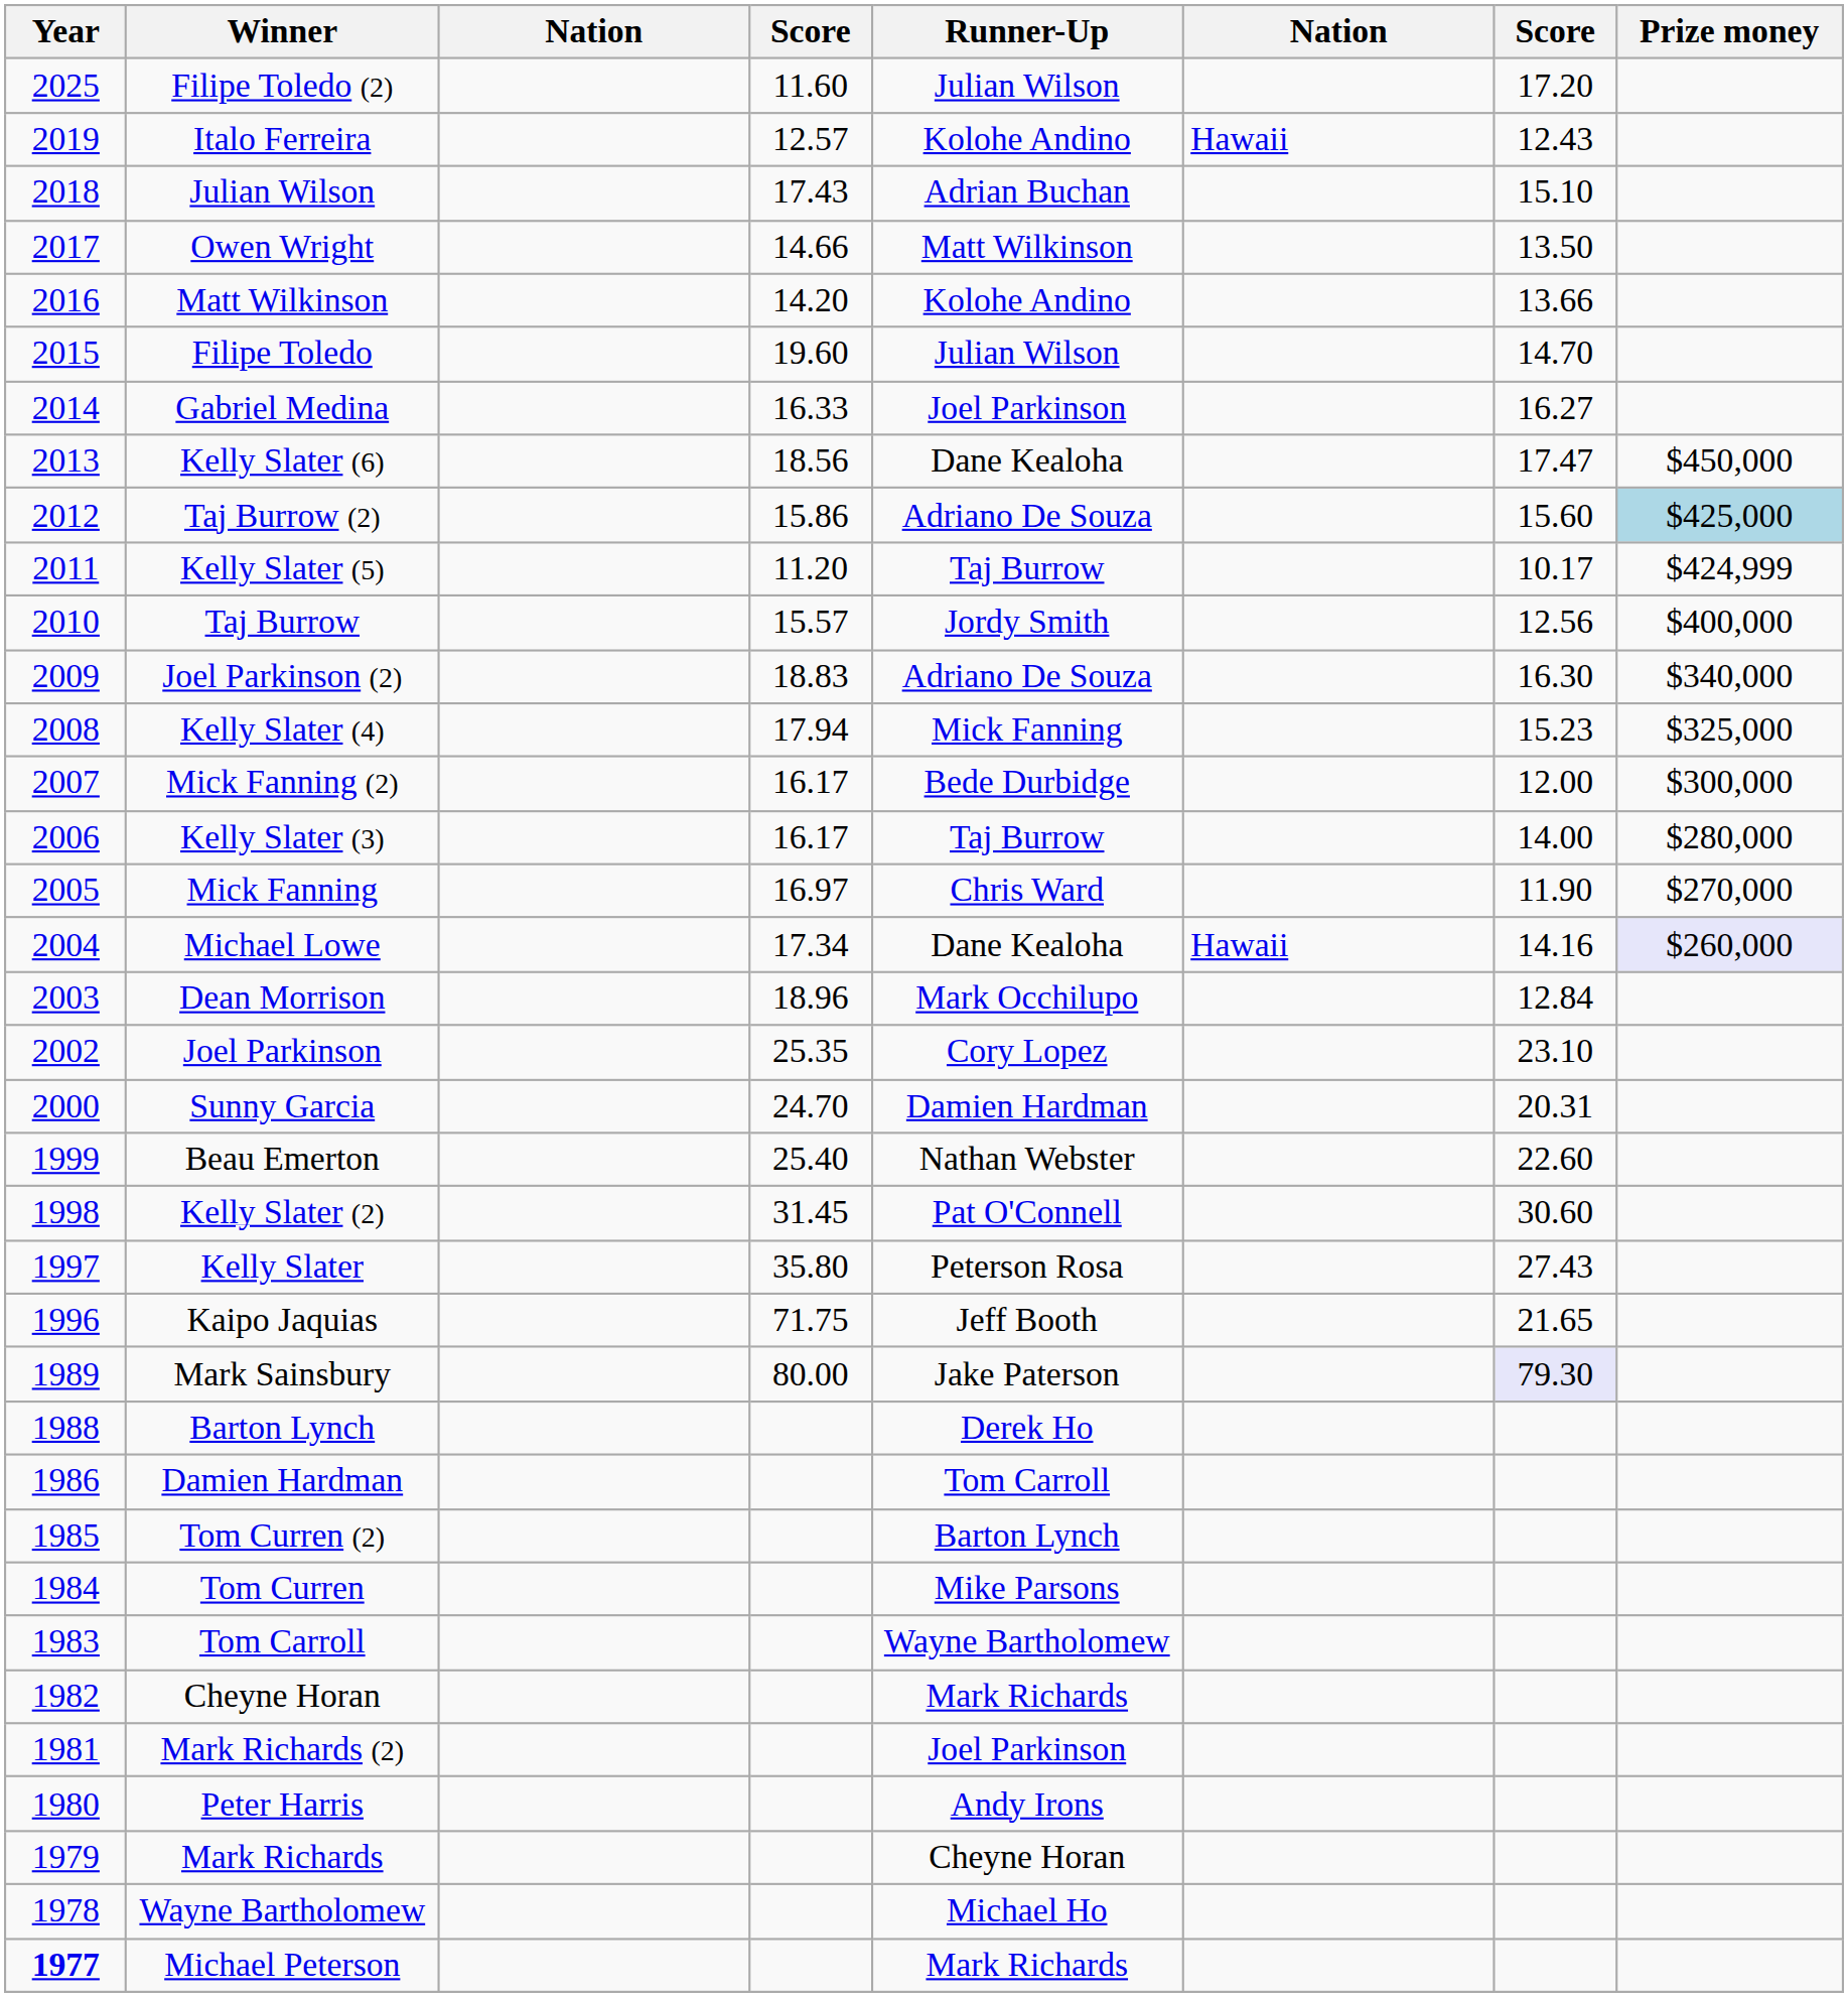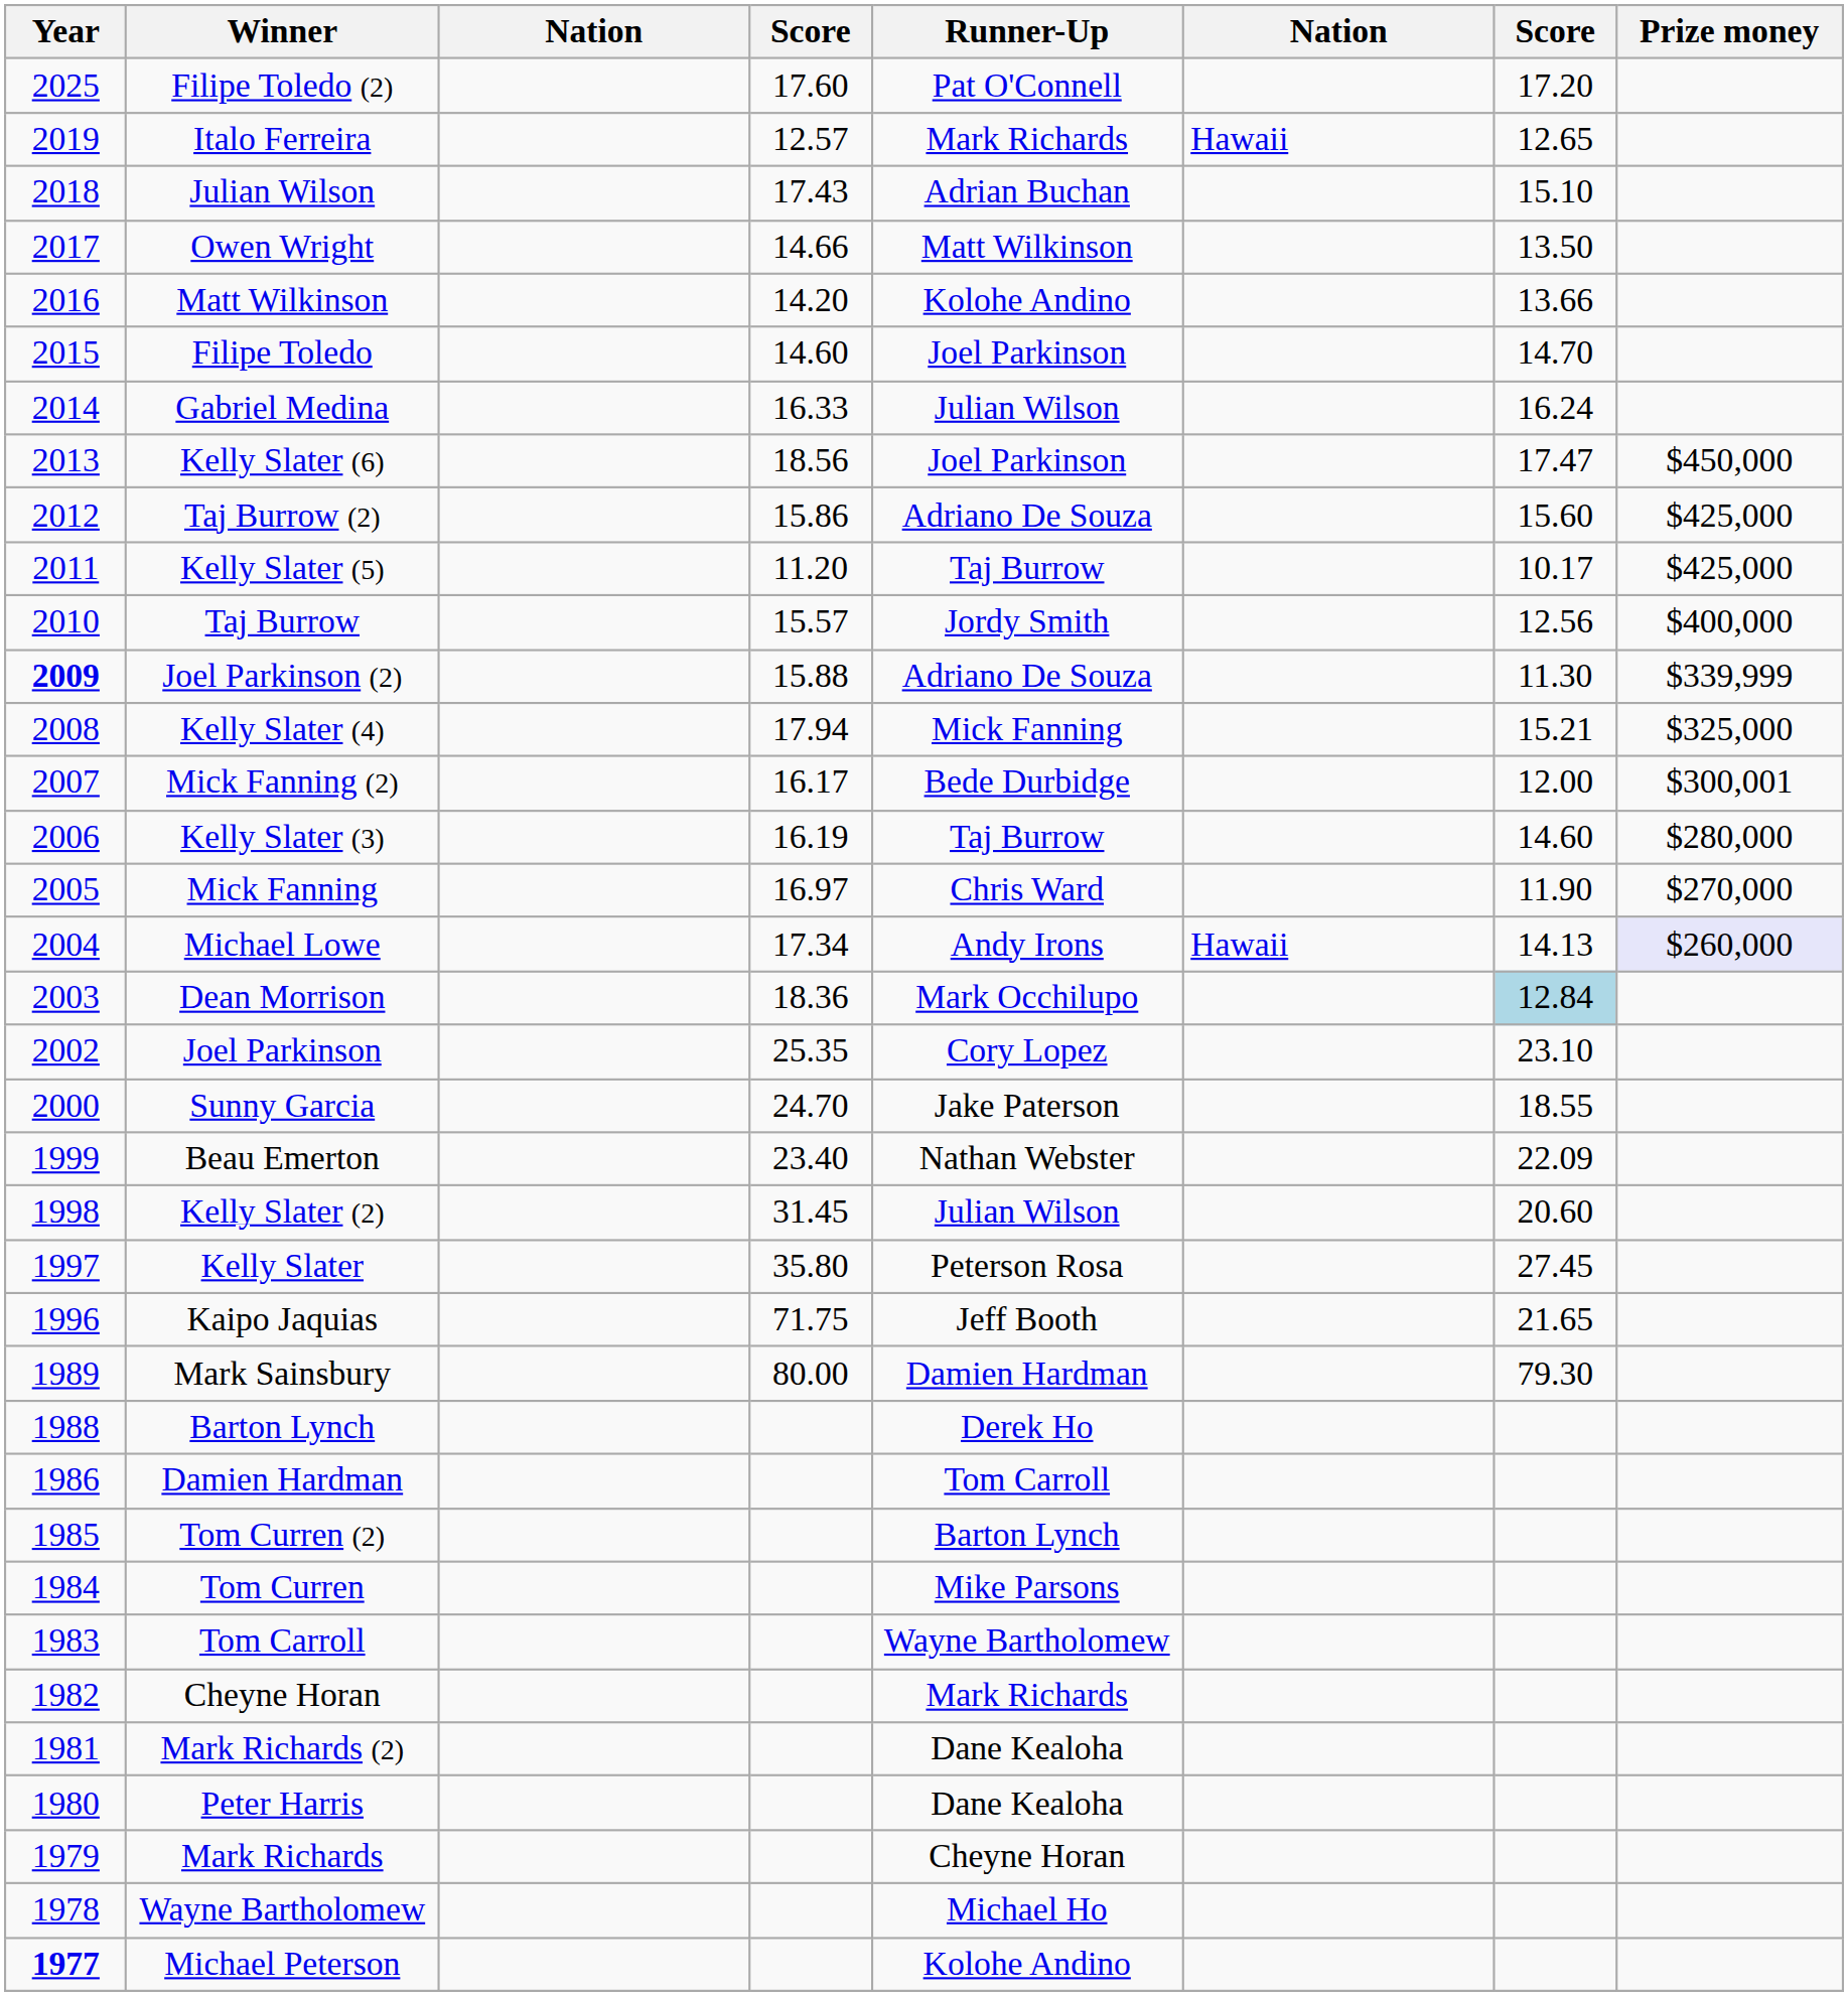 <table class="wikitable" border="1">
 <tr>
 <th width=50>Year</th>
 <th width=140>Winner</th>
 <th width=140>Nation</th>
 <th width=50>Score</th>
 <th width=140>Runner-Up</th>
 <th width=140>Nation</th>
 <th width=50>Score</th>
 <th width=100>Prize money</th>
 </tr>
 <tr>
 <td align=center><a href='#'>2025</a></td>
 <td align=center><a href='#'>Filipe Toledo</a> <small>(2)</small></td>
 <td></td>
-<td align=center>11.60</td>
-<td align=center><a href='#'>Julian Wilson</a></td>
+<td align=center>17.60</td>
+<td align=center><a href='#'>Pat O'Connell</a></td>
 <td></td>
 <td align=center>17.20</td>
 <td align=center></td>
 </tr>
 <tr>
 <td align=center><a href='#'>2019</a></td>
 <td align=center><a href='#'>Italo Ferreira</a></td>
 <td></td>
 <td align=center>12.57</td>
-<td align=center><a href='#'>Kolohe Andino</a></td>
+<td align=center><a href='#'>Mark Richards</a></td>
 <td> <a href='#'>Hawaii</a></td>
-<td align=center>12.43</td>
+<td align=center>12.65</td>
 <td align=center></td>
 </tr>
 <tr>
 <td align=center><a href='#'>2018</a></td>
 <td align=center><a href='#'>Julian Wilson</a></td>
 <td></td>
 <td align=center>17.43</td>
 <td align=center><a href='#'>Adrian Buchan</a></td>
 <td></td>
 <td align=center>15.10</td>
 <td align=center></td>
 </tr>
 <tr>
 <td align=center><a href='#'>2017</a></td>
 <td align=center><a href='#'>Owen Wright</a></td>
 <td></td>
 <td align=center>14.66</td>
 <td align=center><a href='#'>Matt Wilkinson</a></td>
 <td></td>
 <td align=center>13.50</td>
 <td align=center></td>
 </tr>
 <tr>
 <td align=center><a href='#'>2016</a></td>
 <td align=center><a href='#'>Matt Wilkinson</a></td>
 <td></td>
 <td align=center>14.20</td>
 <td align=center><a href='#'>Kolohe Andino</a></td>
 <td></td>
 <td align=center>13.66</td>
 <td align=center></td>
 </tr>
 <tr>
 <td align=center><a href='#'>2015</a></td>
 <td align=center><a href='#'>Filipe Toledo</a></td>
 <td></td>
-<td align=center>19.60</td>
-<td align=center><a href='#'>Julian Wilson</a></td>
+<td align=center>14.60</td>
+<td align=center><a href='#'>Joel Parkinson</a></td>
 <td></td>
 <td align=center>14.70</td>
 <td align=center></td>
 </tr>
 <tr>
 <td align=center><a href='#'>2014</a></td>
 <td align=center><a href='#'>Gabriel Medina</a></td>
 <td></td>
 <td align=center>16.33</td>
-<td align=center><a href='#'>Joel Parkinson</a></td>
+<td align=center><a href='#'>Julian Wilson</a></td>
 <td></td>
-<td align=center>16.27</td>
+<td align=center>16.24</td>
 <td align=center></td>
 </tr>
 <tr>
 <td align=center><a href='#'>2013</a></td>
 <td align=center><a href='#'>Kelly Slater</a> <small>(6)</small></td>
 <td></td>
 <td align=center>18.56</td>
-<td align=center>Dane Kealoha</td>
+<td align=center><a href='#'>Joel Parkinson</a></td>
 <td></td>
 <td align=center>17.47</td>
 <td align=center>$450,000</td>
 </tr>
 <tr>
 <td align=center><a href='#'>2012</a></td>
 <td align=center><a href='#'>Taj Burrow</a> <small>(2)</small></td>
 <td></td>
 <td align=center>15.86</td>
 <td align=center><a href='#'>Adriano De Souza</a></td>
 <td></td>
 <td align=center>15.60</td>
-<td align=center style="background: lightblue;">$425,000</td>
+<td align=center>$425,000</td>
 </tr>
 <tr>
 <td align=center><a href='#'>2011</a></td>
 <td align=center><a href='#'>Kelly Slater</a> <small>(5)</small></td>
 <td></td>
 <td align=center>11.20</td>
 <td align=center><a href='#'>Taj Burrow</a></td>
 <td></td>
 <td align=center>10.17</td>
-<td align=center>$424,999</td>
+<td align=center>$425,000</td>
 </tr>
 <tr>
 <td align=center><a href='#'>2010</a></td>
 <td align=center><a href='#'>Taj Burrow</a></td>
 <td></td>
 <td align=center>15.57</td>
 <td align=center><a href='#'>Jordy Smith</a></td>
 <td></td>
 <td align=center>12.56</td>
 <td align=center>$400,000</td>
 </tr>
 <tr>
-<td align=center><a href='#'>2009</a></td>
+<td align=center><strong><a href='#'>2009</a></strong></td>
 <td align=center><a href='#'>Joel Parkinson</a> <small>(2)</small></td>
 <td></td>
-<td align=center>18.83</td>
+<td align=center>15.88</td>
 <td align=center><a href='#'>Adriano De Souza</a></td>
 <td></td>
-<td align=center>16.30</td>
-<td align=center>$340,000</td>
+<td align=center>11.30</td>
+<td align=center>$339,999</td>
 </tr>
 <tr>
 <td align=center><a href='#'>2008</a></td>
 <td align=center><a href='#'>Kelly Slater</a>  <small>(4)</small></td>
 <td></td>
 <td align=center>17.94</td>
 <td align=center><a href='#'>Mick Fanning</a></td>
 <td></td>
-<td align=center>15.23</td>
+<td align=center>15.21</td>
 <td align=center>$325,000</td>
 </tr>
 <tr>
 <td align=center><a href='#'>2007</a></td>
 <td align=center><a href='#'>Mick Fanning</a> <small>(2)</small></td>
 <td></td>
 <td align=center>16.17</td>
 <td align=center><a href='#'>Bede Durbidge</a></td>
 <td></td>
 <td align=center>12.00</td>
-<td align=center>$300,000</td>
+<td align=center>$300,001</td>
 </tr>
 <tr>
 <td align=center><a href='#'>2006</a></td>
 <td align=center><a href='#'>Kelly Slater</a>  <small>(3)</small></td>
 <td></td>
-<td align=center>16.17</td>
+<td align=center>16.19</td>
 <td align=center><a href='#'>Taj Burrow</a></td>
 <td></td>
-<td align=center>14.00</td>
+<td align=center>14.60</td>
 <td align=center>$280,000</td>
 </tr>
 <tr>
 <td align=center><a href='#'>2005</a></td>
 <td align=center><a href='#'>Mick Fanning</a></td>
 <td></td>
 <td align=center>16.97</td>
 <td align=center><a href='#'>Chris Ward</a></td>
 <td></td>
 <td align=center>11.90</td>
 <td align=center>$270,000</td>
 </tr>
 <tr>
 <td align=center><a href='#'>2004</a></td>
 <td align=center><a href='#'>Michael Lowe</a></td>
 <td></td>
 <td align=center>17.34</td>
-<td align=center>Dane Kealoha</td>
+<td align=center><a href='#'>Andy Irons</a></td>
 <td> <a href='#'>Hawaii</a></td>
-<td align=center>14.16</td>
+<td align=center>14.13</td>
 <td align=center style="background: lavender;">$260,000</td>
 </tr>
 <tr>
 <td align=center><a href='#'>2003</a></td>
 <td align=center><a href='#'>Dean Morrison</a></td>
 <td></td>
-<td align=center>18.96</td>
+<td align=center>18.36</td>
 <td align=center><a href='#'>Mark Occhilupo</a></td>
 <td></td>
-<td align=center>12.84</td>
+<td align=center style="background: lightblue;">12.84</td>
 <td align=center></td>
 </tr>
 <tr>
 <td align=center><a href='#'>2002</a></td>
 <td align=center><a href='#'>Joel Parkinson</a></td>
 <td></td>
 <td align=center>25.35</td>
 <td align=center><a href='#'>Cory Lopez</a></td>
 <td></td>
 <td align=center>23.10</td>
 <td align=center></td>
 </tr>
 <tr>
 <td align=center><a href='#'>2000</a></td>
 <td align=center><a href='#'>Sunny Garcia</a></td>
 <td></td>
 <td align=center>24.70</td>
-<td align=center><a href='#'>Damien Hardman</a></td>
+<td align=center>Jake Paterson</td>
 <td></td>
-<td align=center>20.31</td>
+<td align=center>18.55</td>
 <td align=center></td>
 </tr>
 <tr>
 <td align=center><a href='#'>1999</a></td>
 <td align=center>Beau Emerton</td>
 <td></td>
-<td align=center>25.40</td>
+<td align=center>23.40</td>
 <td align=center>Nathan Webster</td>
 <td></td>
-<td align=center>22.60</td>
+<td align=center>22.09</td>
 <td align=center></td>
 </tr>
 <tr>
 <td align=center><a href='#'>1998</a></td>
 <td align=center><a href='#'>Kelly Slater</a> <small>(2)</small></td>
 <td></td>
 <td align=center>31.45</td>
-<td align=center><a href='#'>Pat O'Connell</a></td>
+<td align=center><a href='#'>Julian Wilson</a></td>
 <td></td>
-<td align=center>30.60</td>
+<td align=center>20.60</td>
 <td align=center></td>
 </tr>
 <tr>
 <td align=center><a href='#'>1997</a></td>
 <td align=center><a href='#'>Kelly Slater</a></td>
 <td></td>
 <td align=center>35.80</td>
 <td align=center>Peterson Rosa</td>
 <td></td>
-<td align=center>27.43</td>
+<td align=center>27.45</td>
 <td align=center></td>
 </tr>
 <tr>
 <td align=center><a href='#'>1996</a></td>
 <td align=center>Kaipo Jaquias</td>
 <td></td>
 <td align=center>71.75</td>
 <td align=center>Jeff Booth</td>
 <td></td>
 <td align=center>21.65</td>
 <td align=center></td>
 </tr>
 <tr>
 <td align=center><a href='#'>1989</a></td>
 <td align=center>Mark Sainsbury</td>
 <td></td>
 <td align=center>80.00</td>
-<td align=center>Jake Paterson</td>
+<td align=center><a href='#'>Damien Hardman</a></td>
 <td></td>
-<td align=center style="background: lavender;">79.30</td>
+<td align=center>79.30</td>
 <td align=center></td>
 </tr>
 <tr>
 <td align=center><a href='#'>1988</a></td>
 <td align=center><a href='#'>Barton Lynch</a></td>
 <td></td>
 <td align=center></td>
 <td align=center><a href='#'>Derek Ho</a></td>
 <td></td>
 <td align=center></td>
 <td align=center></td>
 </tr>
 <tr>
 <td align=center><a href='#'>1986</a></td>
 <td align=center><a href='#'>Damien Hardman</a></td>
 <td></td>
 <td align=center></td>
 <td align=center><a href='#'>Tom Carroll</a></td>
 <td></td>
 <td align=center></td>
 <td align=center></td>
 </tr>
 <tr>
 <td align=center><a href='#'>1985</a></td>
 <td align=center><a href='#'>Tom Curren</a> <small>(2)</small></td>
 <td></td>
 <td align=center></td>
 <td align=center><a href='#'>Barton Lynch</a></td>
 <td></td>
 <td align=center></td>
 <td align=center></td>
 </tr>
 <tr>
 <td align=center><a href='#'>1984</a></td>
 <td align=center><a href='#'>Tom Curren</a></td>
 <td></td>
 <td align=center></td>
 <td align=center><a href='#'>Mike Parsons</a></td>
 <td></td>
 <td align=center></td>
 <td align=center></td>
 </tr>
 <tr>
 <td align=center><a href='#'>1983</a></td>
 <td align=center><a href='#'>Tom Carroll</a></td>
 <td></td>
 <td align=center></td>
 <td align=center><a href='#'>Wayne Bartholomew</a></td>
 <td></td>
 <td align=center></td>
 <td align=center></td>
 </tr>
 <tr>
 <td align=center><a href='#'>1982</a></td>
 <td align=center>Cheyne Horan</td>
 <td></td>
 <td align=center></td>
 <td align=center><a href='#'>Mark Richards</a></td>
 <td></td>
 <td align=center></td>
 <td align=center></td>
 </tr>
 <tr>
 <td align=center><a href='#'>1981</a></td>
 <td align=center><a href='#'>Mark Richards</a> <small>(2)</small></td>
 <td></td>
 <td align=center></td>
-<td align=center><a href='#'>Joel Parkinson</a></td>
+<td align=center>Dane Kealoha</td>
 <td></td>
 <td align=center></td>
 <td align=center></td>
 </tr>
 <tr>
 <td align=center><a href='#'>1980</a></td>
 <td align=center><a href='#'>Peter Harris</a></td>
 <td></td>
 <td align=center></td>
-<td align=center><a href='#'>Andy Irons</a></td>
+<td align=center>Dane Kealoha</td>
 <td></td>
 <td align=center></td>
 <td align=center></td>
 </tr>
 <tr>
 <td align=center><a href='#'>1979</a></td>
 <td align=center><a href='#'>Mark Richards</a></td>
 <td></td>
 <td align=center></td>
 <td align=center>Cheyne Horan</td>
 <td></td>
 <td align=center></td>
 <td align=center></td>
 </tr>
 <tr>
 <td align=center><a href='#'>1978</a></td>
 <td align=center><a href='#'>Wayne Bartholomew</a></td>
 <td></td>
 <td align=center></td>
 <td align=center><a href='#'>Michael Ho</a></td>
 <td></td>
 <td align=center></td>
 <td align=center></td>
 </tr>
 <tr>
 <td align=center><strong><a href='#'>1977</a></strong></td>
 <td align=center><a href='#'>Michael Peterson</a></td>
 <td></td>
 <td align=center></td>
-<td align=center><a href='#'>Mark Richards</a></td>
+<td align=center><a href='#'>Kolohe Andino</a></td>
 <td></td>
 <td align=center></td>
 <td align=center></td>
 </tr>
 <tr>
 </tr>
 </table>
